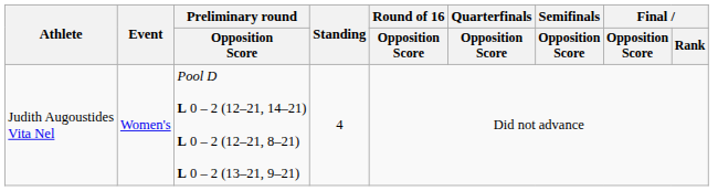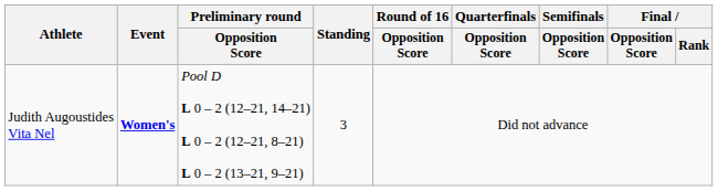 <table class=wikitable style="font-size:90%">
 <tr>
 <th rowspan="2">Athlete</th>
 <th rowspan="2">Event</th>
 <th>Preliminary round</th>
 <th rowspan="2">Standing</th>
 <th>Round of 16</th>
 <th>Quarterfinals</th>
 <th>Semifinals</th>
 <th colspan=2>Final / </th>
 </tr>
 <tr style="font-size:95%">
 <th>Opposition<br>Score</th>
 <th>Opposition<br>Score</th>
 <th>Opposition<br>Score</th>
 <th>Opposition<br>Score</th>
 <th>Opposition<br>Score</th>
 <th>Rank</th>
 </tr>
 <tr align=center>
 <td align=left>Judith Augoustides<br> <a href='#'>Vita Nel</a></td>
-<td align=left><a href='#'>Women's</a></td>
+<td align=left><strong><a href='#'>Women's</a></strong></td>
 <td align=left><em>Pool D</em><br><br><strong>L</strong> 0 – 2 (12–21, 14–21)<br><br><strong>L</strong> 0 – 2 (12–21, 8–21)<br><br><strong>L</strong> 0 – 2 (13–21, 9–21)</td>
-<td>4</td>
+<td>3</td>
 <td colspan=5>Did not advance</td>
 </tr>
 </table>
